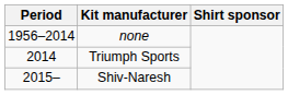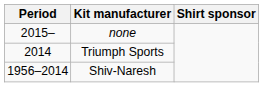 <table class="wikitable" style="text-align:center;margin-left:1em;float:center">
 <tr>
 <th>Period</th>
 <th>Kit manufacturer</th>
 <th>Shirt sponsor</th>
 </tr>
 <tr>
-<td>1956–2014</td>
+<td>2015–</td>
 <td><em>none</em></td>
 <td rowspan=3></td>
 </tr>
 <tr>
 <td>2014</td>
 <td>Triumph Sports</td>
 </tr>
 <tr>
-<td>2015–</td>
+<td>1956–2014</td>
 <td>Shiv-Naresh</td>
 </tr>
 </table>
